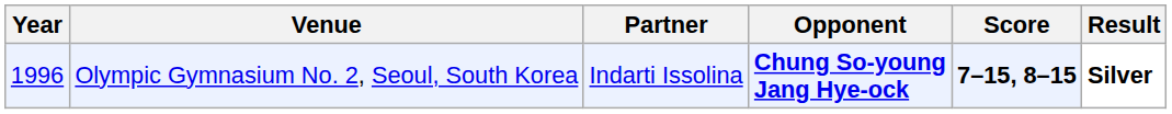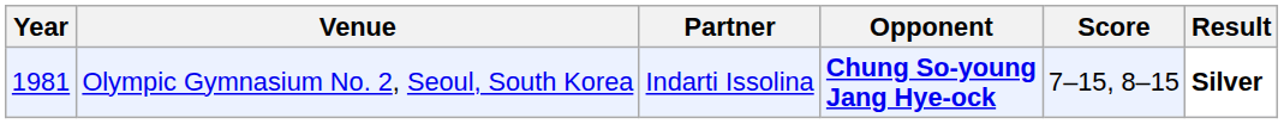 <table class="sortable wikitable" style="font-size: 90%;">
 <tr>
 <th>Year</th>
 <th>Venue</th>
 <th>Partner</th>
 <th>Opponent</th>
 <th>Score</th>
 <th>Result</th>
 </tr>
 <tr style="background:#ECF2FF">
-<td align="center"><a href='#'>1996</a></td>
+<td align="center"><a href='#'>1981</a></td>
 <td align="left"><a href='#'>Olympic Gymnasium No. 2</a>, <a href='#'>Seoul, South Korea</a></td>
 <td align="left"> <a href='#'>Indarti Issolina</a></td>
 <td align="left"><strong> <a href='#'>Chung So-young</a><br> <a href='#'>Jang Hye-ock</a></strong></td>
-<td align="left"><strong>7–15, 8–15</strong></td>
+<td align="left">7–15, 8–15</td>
 <td style="text-align:left; background:white"> <strong>Silver</strong></td>
 </tr>
 </table>
